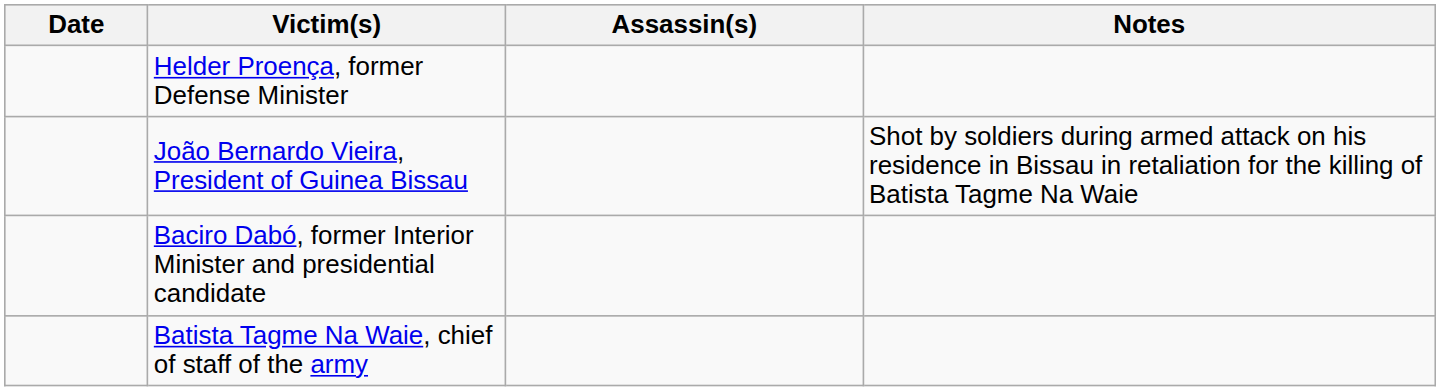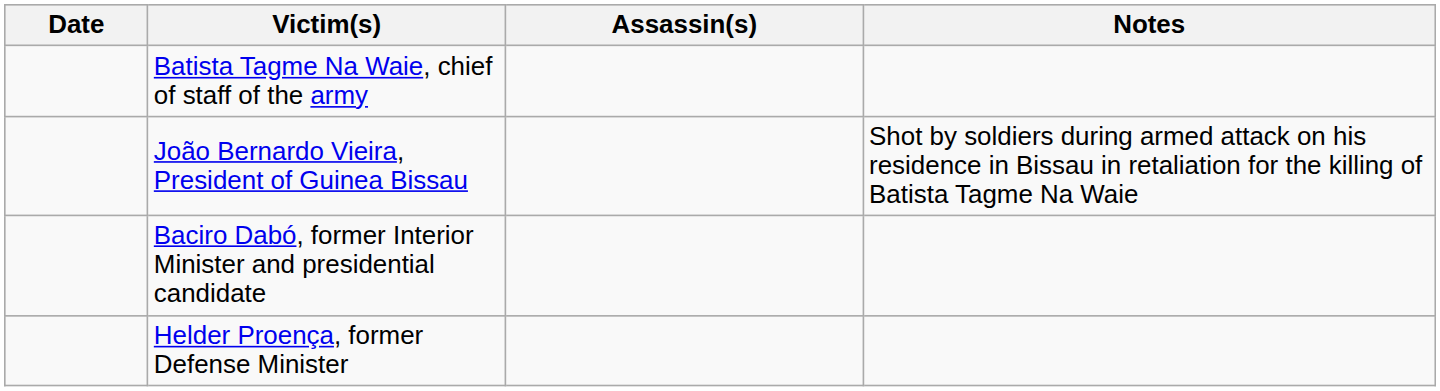 <table class="wikitable sortable" style="width:100%">
 <tr>
 <th style="width:10%">Date</th>
 <th style="width:25%">Victim(s)</th>
 <th style="width:25%">Assassin(s)</th>
 <th style="width:40%">Notes</th>
 </tr>
 <tr>
 <td></td>
-<td><a href='#'>Helder Proença</a>, former Defense Minister</td>
+<td><a href='#'>Batista Tagme Na Waie</a>, chief of staff of the <a href='#'>army</a></td>
 <td></td>
 <td></td>
 </tr>
 <tr>
 <td></td>
 <td><a href='#'>João Bernardo Vieira</a>, <a href='#'>President of Guinea Bissau</a></td>
 <td></td>
 <td>Shot by soldiers during armed attack on his residence in Bissau in retaliation for the killing of Batista Tagme Na Waie</td>
 </tr>
 <tr>
 <td></td>
 <td><a href='#'>Baciro Dabó</a>, former Interior Minister and presidential candidate</td>
 <td></td>
 <td></td>
 </tr>
 <tr>
 <td></td>
-<td><a href='#'>Batista Tagme Na Waie</a>, chief of staff of the <a href='#'>army</a></td>
+<td><a href='#'>Helder Proença</a>, former Defense Minister</td>
 <td></td>
 <td></td>
 </tr>
 </table>
